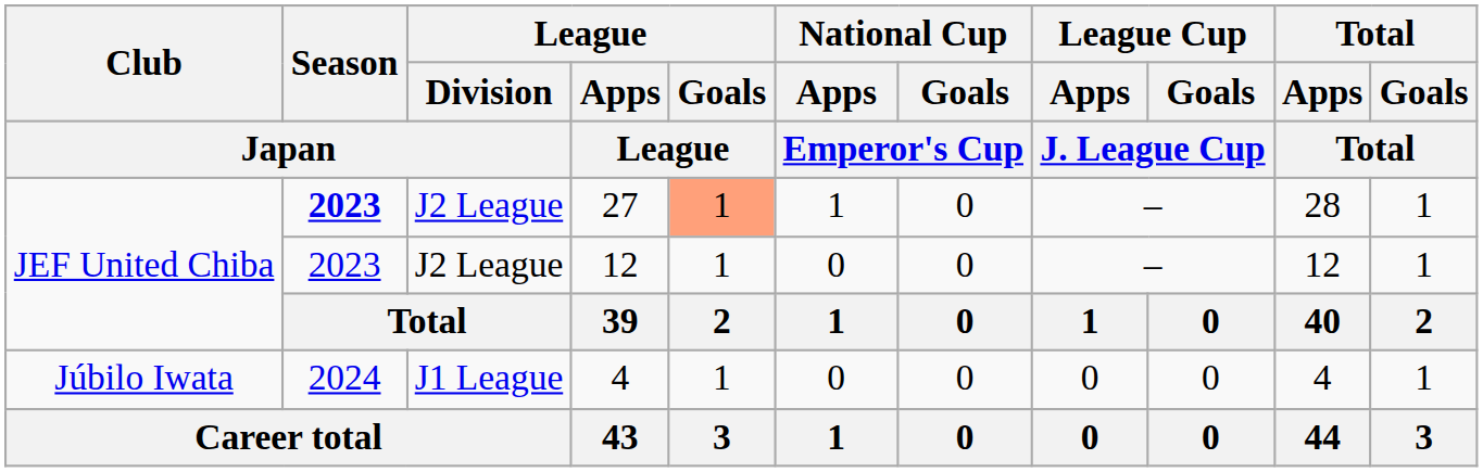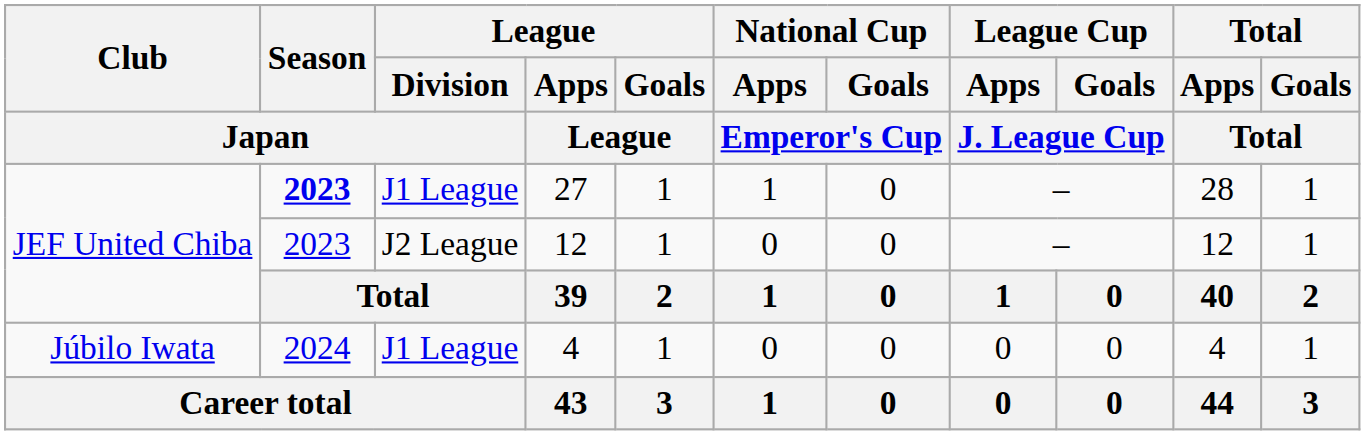 <table class="wikitable" style="text-align:center">
 <tr>
 <th rowspan=2>Club</th>
 <th rowspan=2>Season</th>
 <th colspan=3>League</th>
 <th colspan=2>National Cup</th>
 <th colspan=2>League Cup</th>
 <th colspan=2>Total</th>
 </tr>
 <tr>
 <th>Division</th>
 <th>Apps</th>
 <th>Goals</th>
 <th>Apps</th>
 <th>Goals</th>
 <th>Apps</th>
 <th>Goals</th>
 <th>Apps</th>
 <th>Goals</th>
 </tr>
 <tr>
 <th colspan=3>Japan</th>
 <th colspan=2>League</th>
 <th colspan=2><a href='#'>Emperor's Cup</a></th>
 <th colspan=2><a href='#'>J. League Cup</a></th>
 <th colspan=2>Total</th>
 </tr>
 <tr>
 <td rowspan="3"><a href='#'>JEF United Chiba</a></td>
 <td><strong><a href='#'>2023</a></strong></td>
-<td><a href='#'>J2 League</a></td>
+<td><a href='#'>J1 League</a></td>
 <td>27</td>
-<td style="background: lightsalmon;">1</td>
+<td>1</td>
 <td>1</td>
 <td>0</td>
 <td colspan="2">–</td>
 <td>28</td>
 <td>1</td>
 </tr>
 <tr>
 <td><a href='#'>2023</a></td>
 <td>J2 League</td>
 <td>12</td>
 <td>1</td>
 <td>0</td>
 <td>0</td>
 <td colspan="2">–</td>
 <td>12</td>
 <td>1</td>
 </tr>
 <tr>
 <th colspan="2">Total</th>
 <th>39</th>
 <th>2</th>
 <th>1</th>
 <th>0</th>
 <th>1</th>
 <th>0</th>
 <th>40</th>
 <th>2</th>
 </tr>
 <tr>
 <td rowspan="1"><a href='#'>Júbilo Iwata</a></td>
 <td><a href='#'>2024</a></td>
 <td><a href='#'>J1 League</a></td>
 <td>4</td>
 <td>1</td>
 <td>0</td>
 <td>0</td>
 <td>0</td>
 <td>0</td>
 <td>4</td>
 <td>1</td>
 </tr>
 <tr>
 <th colspan=3>Career total</th>
 <th>43</th>
 <th>3</th>
 <th>1</th>
 <th>0</th>
 <th>0</th>
 <th>0</th>
 <th>44</th>
 <th>3</th>
 </tr>
 </table>
